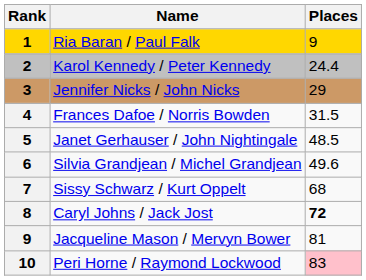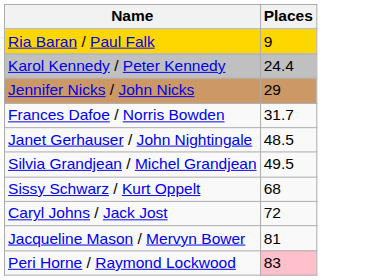 <table class="wikitable">
 <tr>
-<th>Rank</th>
 <th>Name</th>
 <th>Places</th>
 </tr>
 <tr bgcolor=gold>
-<td align=center><strong>1</strong></td>
 <td> <a href='#'>Ria Baran</a> / <a href='#'>Paul Falk</a></td>
 <td>9</td>
 </tr>
 <tr bgcolor=silver>
-<td align=center><strong>2</strong></td>
 <td> <a href='#'>Karol Kennedy</a> / <a href='#'>Peter Kennedy</a></td>
 <td>24.4</td>
 </tr>
 <tr bgcolor=cc9966>
-<td align=center><strong>3</strong></td>
 <td> <a href='#'>Jennifer Nicks</a> / <a href='#'>John Nicks</a></td>
 <td>29</td>
 </tr>
 <tr>
-<th>4</th>
 <td> <a href='#'>Frances Dafoe</a> / <a href='#'>Norris Bowden</a></td>
-<td>31.5</td>
+<td>31.7</td>
 </tr>
 <tr>
-<th>5</th>
 <td> <a href='#'>Janet Gerhauser</a> / <a href='#'>John Nightingale</a></td>
 <td>48.5</td>
 </tr>
 <tr>
-<th>6</th>
 <td> <a href='#'>Silvia Grandjean</a> / <a href='#'>Michel Grandjean</a></td>
-<td>49.6</td>
+<td>49.5</td>
 </tr>
 <tr>
-<th>7</th>
 <td> <a href='#'>Sissy Schwarz</a> / <a href='#'>Kurt Oppelt</a></td>
 <td>68</td>
 </tr>
 <tr>
-<th>8</th>
 <td> <a href='#'>Caryl Johns</a> / <a href='#'>Jack Jost</a></td>
-<td><strong>72</strong></td>
+<td>72</td>
 </tr>
 <tr>
-<th>9</th>
 <td> <a href='#'>Jacqueline Mason</a> / <a href='#'>Mervyn Bower</a></td>
 <td>81</td>
 </tr>
 <tr>
-<th>10</th>
 <td> <a href='#'>Peri Horne</a> / <a href='#'>Raymond Lockwood</a></td>
 <td style="background: pink;">83</td>
 </tr>
 </table>
